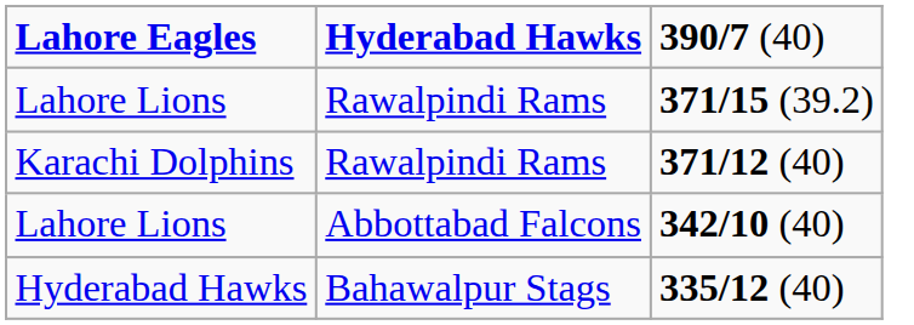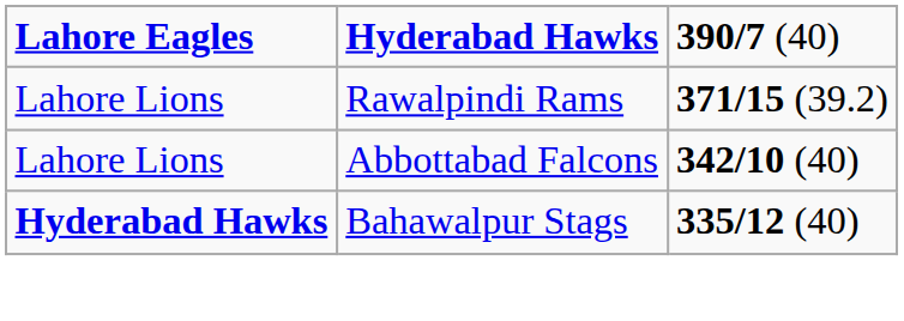 <table class="wikitable">
 <tr>
 <td><strong><a href='#'>Lahore Eagles</a></strong></td>
 <td><strong><a href='#'>Hyderabad Hawks</a></strong></td>
 <td><strong>390/7</strong>  (40)</td>
 </tr>
 <tr>
 <td><a href='#'>Lahore Lions</a></td>
 <td><a href='#'>Rawalpindi Rams</a></td>
 <td><strong>371/15</strong> (39.2)</td>
 </tr>
 <tr>
-<td><a href='#'>Karachi Dolphins</a></td>
-<td><a href='#'>Rawalpindi Rams</a></td>
-<td><strong>371/12</strong> (40)</td>
-</tr>
-<tr>
 <td><a href='#'>Lahore Lions</a></td>
 <td><a href='#'>Abbottabad Falcons</a></td>
 <td><strong>342/10</strong> (40)</td>
 </tr>
 <tr>
-<td><a href='#'>Hyderabad Hawks</a></td>
+<td><strong><a href='#'>Hyderabad Hawks</a></strong></td>
 <td><a href='#'>Bahawalpur Stags</a></td>
 <td><strong>335/12</strong> (40)</td>
 </tr>
 </table>
